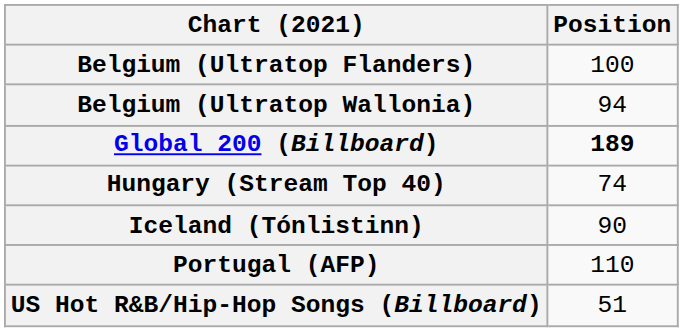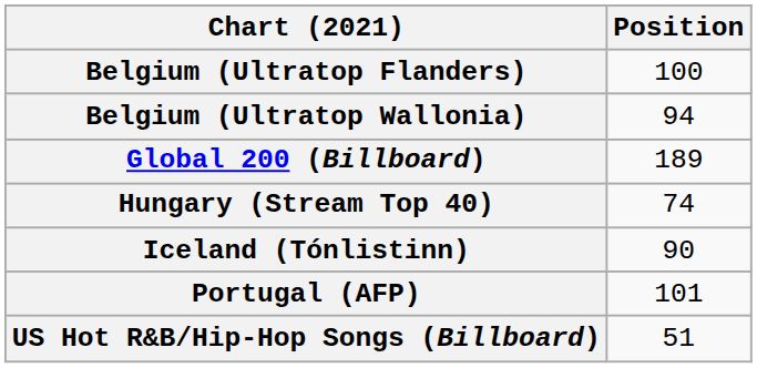 <table class="wikitable sortable plainrowheaders" style="text-align:center">
 <tr>
 <th scope="col">Chart (2021)</th>
 <th scope="col">Position</th>
 </tr>
 <tr>
 <th scope="row">Belgium (Ultratop Flanders)</th>
 <td>100</td>
 </tr>
 <tr>
 <th scope="row">Belgium (Ultratop Wallonia)</th>
 <td>94</td>
 </tr>
 <tr>
 <th scope="row"><a href='#'>Global 200</a> (<em>Billboard</em>)</th>
-<td><strong>189</strong></td>
+<td>189</td>
 </tr>
 <tr>
 <th scope="row">Hungary (Stream Top 40)</th>
 <td>74</td>
 </tr>
 <tr>
 <th scope="row">Iceland (Tónlistinn)</th>
 <td>90</td>
 </tr>
 <tr>
 <th scope="row">Portugal (AFP)</th>
-<td>110</td>
+<td>101</td>
 </tr>
 <tr>
 <th scope="row">US Hot R&B/Hip-Hop Songs (<em>Billboard</em>)</th>
 <td>51</td>
 </tr>
 </table>
